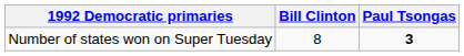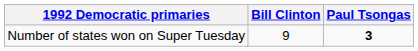 <table class="wikitable" style="text-align:center;">
 <tr>
 <th><a href='#'>1992 Democratic primaries</a></th>
 <th><a href='#'>Bill Clinton</a></th>
 <th><a href='#'>Paul Tsongas</a></th>
 </tr>
 <tr>
 <td>Number of states won on Super Tuesday</td>
-<td>8</td>
+<td>9</td>
 <td><strong>3</strong></td>
 </tr>
 </table>
